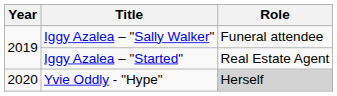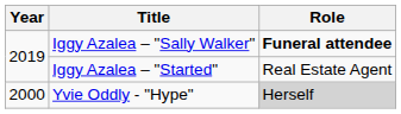 <table class="wikitable plainrowheaders sortable">
 <tr>
 <th scope="col">Year</th>
 <th scope="col">Title</th>
 <th scope="col">Role</th>
 </tr>
 <tr>
 <td rowspan="2">2019</td>
 <td scope="row"><a href='#'>Iggy Azalea</a> – "<a href='#'>Sally Walker</a>"</td>
-<td>Funeral attendee</td>
+<td><strong>Funeral attendee</strong></td>
 </tr>
 <tr>
 <td scope="row"><a href='#'>Iggy Azalea</a> – "<a href='#'>Started</a>"</td>
 <td>Real Estate Agent</td>
 </tr>
 <tr>
-<td>2020</td>
+<td>2000</td>
 <td scope="row"><a href='#'>Yvie Oddly</a> - "Hype"</td>
 <td style="background: lightgrey;">Herself</td>
 </tr>
 </table>
